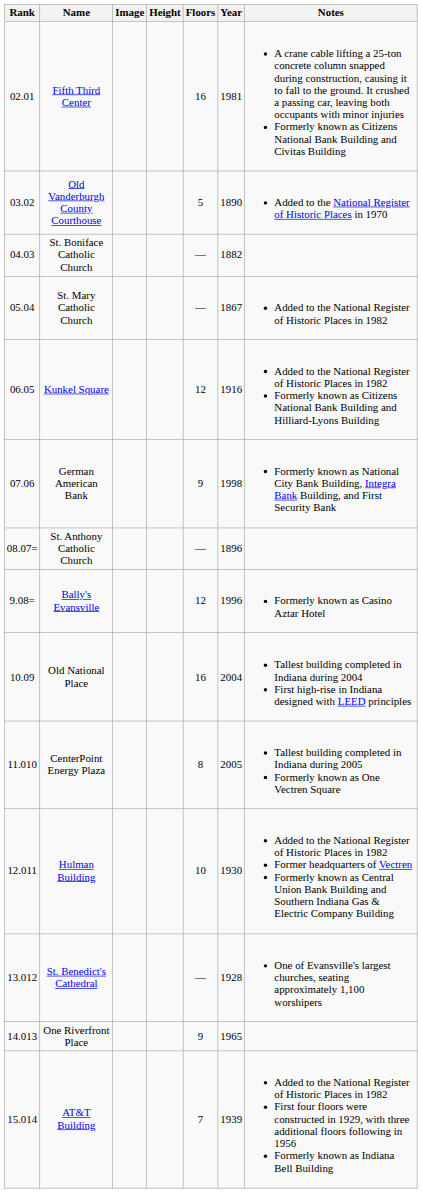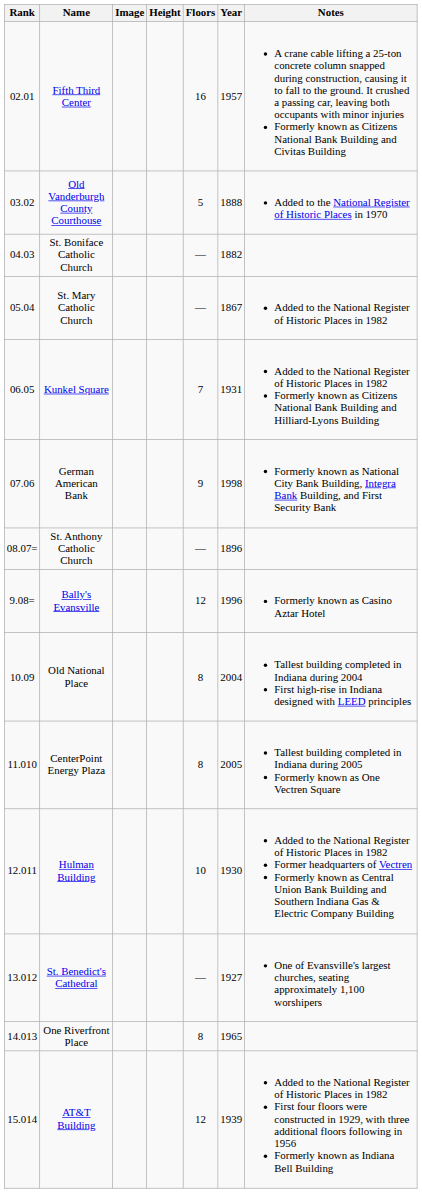 <table class="wikitable sortable">
 <tr>
 <th scope=col>Rank</th>
 <th scope=col>Name</th>
 <th scope=col class="unsortable">Image</th>
 <th scope=col>Height<br></th>
 <th scope=col>Floors</th>
 <th scope=col>Year</th>
 <th scope=col class="unsortable">Notes</th>
 </tr>
 <tr>
 <td align="center"><span>02.0</span>1</td>
 <td align="center"><a href='#'>Fifth Third Center</a></td>
 <td></td>
 <td align="center"></td>
 <td align="center">16</td>
-<td align="center">1981</td>
+<td align="center">1957</td>
 <td><br><ul><li>A crane cable lifting a 25-ton concrete column snapped during construction, causing it to fall to the ground. It crushed a passing car, leaving both occupants with minor injuries</li><li>Formerly known as Citizens National Bank Building and Civitas Building</li></ul></td>
 </tr>
 <tr>
 <td align="center"><span>03.0</span>2</td>
 <td align="center"><a href='#'>Old Vanderburgh County Courthouse</a></td>
 <td></td>
 <td align="center"></td>
 <td align="center">5</td>
-<td align="center">1890</td>
+<td align="center">1888</td>
 <td><br><ul><li>Added to the <a href='#'>National Register of Historic Places</a> in 1970</li></ul></td>
 </tr>
 <tr>
 <td align="center"><span>04.0</span>3</td>
 <td align="center">St. Boniface Catholic Church</td>
 <td></td>
 <td align="center"></td>
 <td align="center">—</td>
 <td align="center">1882</td>
 <td></td>
 </tr>
 <tr>
 <td align="center"><span>05.0</span>4</td>
 <td align="center">St. Mary Catholic Church</td>
 <td></td>
 <td align="center"></td>
 <td align="center">—</td>
 <td align="center">1867</td>
 <td><br><ul><li>Added to the National Register of Historic Places in 1982</li></ul></td>
 </tr>
 <tr>
 <td align="center"><span>06.0</span>5</td>
 <td align="center"><a href='#'>Kunkel Square</a></td>
 <td></td>
 <td align="center"></td>
-<td align="center">12</td>
-<td align="center">1916</td>
+<td align="center">7</td>
+<td align="center">1931</td>
 <td><br><ul><li>Added to the National Register of Historic Places in 1982</li><li>Formerly known as Citizens National Bank Building and Hilliard-Lyons Building</li></ul></td>
 </tr>
 <tr>
 <td align="center"><span>07.0</span>6</td>
 <td align="center">German American Bank</td>
 <td></td>
 <td align="center"></td>
 <td align="center">9</td>
 <td align="center">1998</td>
 <td><br><ul><li>Formerly known as National City Bank Building, <a href='#'>Integra Bank</a> Building, and First Security Bank</li></ul></td>
 </tr>
 <tr>
 <td align="center"><span>08.0</span>7=</td>
 <td align="center">St. Anthony Catholic Church</td>
 <td></td>
 <td align="center"></td>
 <td align="center">—</td>
 <td align="center">1896</td>
 <td></td>
 </tr>
 <tr>
 <td align="center"><span>9.0</span>8=</td>
 <td align="center"><a href='#'>Bally's Evansville</a></td>
 <td></td>
 <td align="center"></td>
 <td align="center">12</td>
 <td align="center">1996</td>
 <td><br><ul><li>Formerly known as Casino Aztar Hotel</li></ul></td>
 </tr>
 <tr>
 <td align="center"><span>10.0</span>9</td>
 <td align="center">Old National Place</td>
 <td></td>
 <td align="center"></td>
-<td align="center">16</td>
+<td align="center">8</td>
 <td align="center">2004</td>
 <td><br><ul><li>Tallest building completed in Indiana during 2004</li><li>First high-rise in Indiana designed with <a href='#'>LEED</a> principles</li></ul></td>
 </tr>
 <tr>
 <td align="center"><span>11.0</span>10</td>
 <td align="center">CenterPoint Energy Plaza</td>
 <td></td>
 <td align="center"></td>
 <td align="center">8</td>
 <td align="center">2005</td>
 <td><br><ul><li>Tallest building completed in Indiana during 2005</li><li>Formerly known as One Vectren Square</li></ul></td>
 </tr>
 <tr>
 <td align="center"><span>12.0</span>11</td>
 <td align="center"><a href='#'>Hulman Building</a></td>
 <td></td>
 <td align="center"></td>
 <td align="center">10</td>
 <td align="center">1930</td>
 <td><br><ul><li>Added to the National Register of Historic Places in 1982</li><li>Former headquarters of <a href='#'>Vectren</a></li><li>Formerly known as Central Union Bank Building and Southern Indiana Gas & Electric Company Building</li></ul></td>
 </tr>
 <tr>
 <td align="center"><span>13.0</span>12</td>
 <td align="center"><a href='#'>St. Benedict's Cathedral</a></td>
 <td></td>
 <td align="center"></td>
 <td align="center">—</td>
-<td align="center">1928</td>
+<td align="center">1927</td>
 <td><br><ul><li>One of Evansville's largest churches, seating approximately 1,100 worshipers</li></ul></td>
 </tr>
 <tr>
 <td align="center"><span>14.0</span>13</td>
 <td align="center">One Riverfront Place</td>
 <td></td>
 <td align="center"></td>
-<td align="center">9</td>
+<td align="center">8</td>
 <td align="center">1965</td>
 <td></td>
 </tr>
 <tr>
 <td align="center"><span>15.0</span>14</td>
 <td align="center"><a href='#'>AT&T Building</a></td>
 <td></td>
 <td align="center"></td>
-<td align="center">7</td>
+<td align="center">12</td>
 <td align="center">1939</td>
 <td><br><ul><li>Added to the National Register of Historic Places in 1982</li><li>First four floors were constructed in 1929, with three additional floors following in 1956</li><li>Formerly known as Indiana Bell Building</li></ul></td>
 </tr>
 </table>
